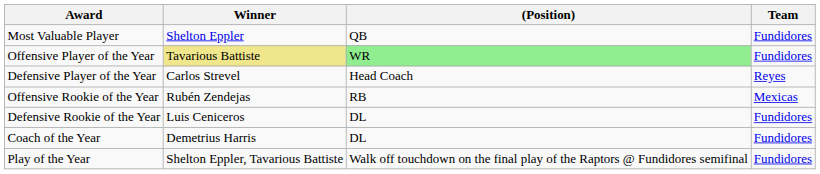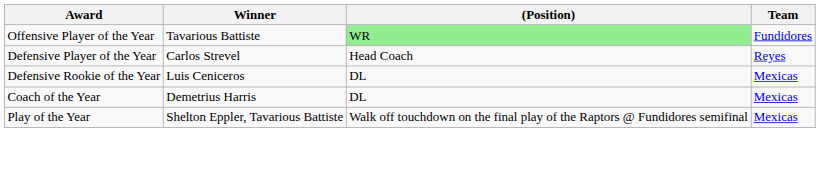 <table class="wikitable">
 <tr>
 <th>Award</th>
 <th>Winner</th>
 <th>(Position)</th>
 <th>Team</th>
 </tr>
 <tr>
-<td>Most Valuable Player</td>
-<td><a href='#'>Shelton Eppler</a></td>
-<td>QB</td>
-<td><a href='#'>Fundidores</a></td>
-</tr>
-<tr>
 <td>Offensive Player of the Year</td>
-<td style="background: khaki;">Tavarious Battiste</td>
+<td>Tavarious Battiste</td>
 <td style="background: lightgreen;">WR</td>
 <td><a href='#'>Fundidores</a></td>
 </tr>
 <tr>
 <td>Defensive Player of the Year</td>
 <td>Carlos Strevel</td>
 <td>Head Coach</td>
 <td><a href='#'>Reyes</a></td>
 </tr>
 <tr>
-<td>Offensive Rookie of the Year</td>
-<td>Rubén Zendejas</td>
-<td>RB</td>
-<td><a href='#'>Mexicas</a></td>
-</tr>
-<tr>
 <td>Defensive Rookie of the Year</td>
 <td>Luis Ceniceros</td>
 <td>DL</td>
-<td><a href='#'>Fundidores</a></td>
+<td><a href='#'>Mexicas</a></td>
 </tr>
 <tr>
 <td>Coach of the Year</td>
 <td>Demetrius Harris</td>
 <td>DL</td>
-<td><a href='#'>Fundidores</a></td>
+<td><a href='#'>Mexicas</a></td>
 </tr>
 <tr>
 <td>Play of the Year</td>
 <td>Shelton Eppler, Tavarious Battiste</td>
 <td>Walk off touchdown on the final play of the Raptors @ Fundidores semifinal</td>
-<td><a href='#'>Fundidores</a></td>
+<td><a href='#'>Mexicas</a></td>
 </tr>
 </table>
